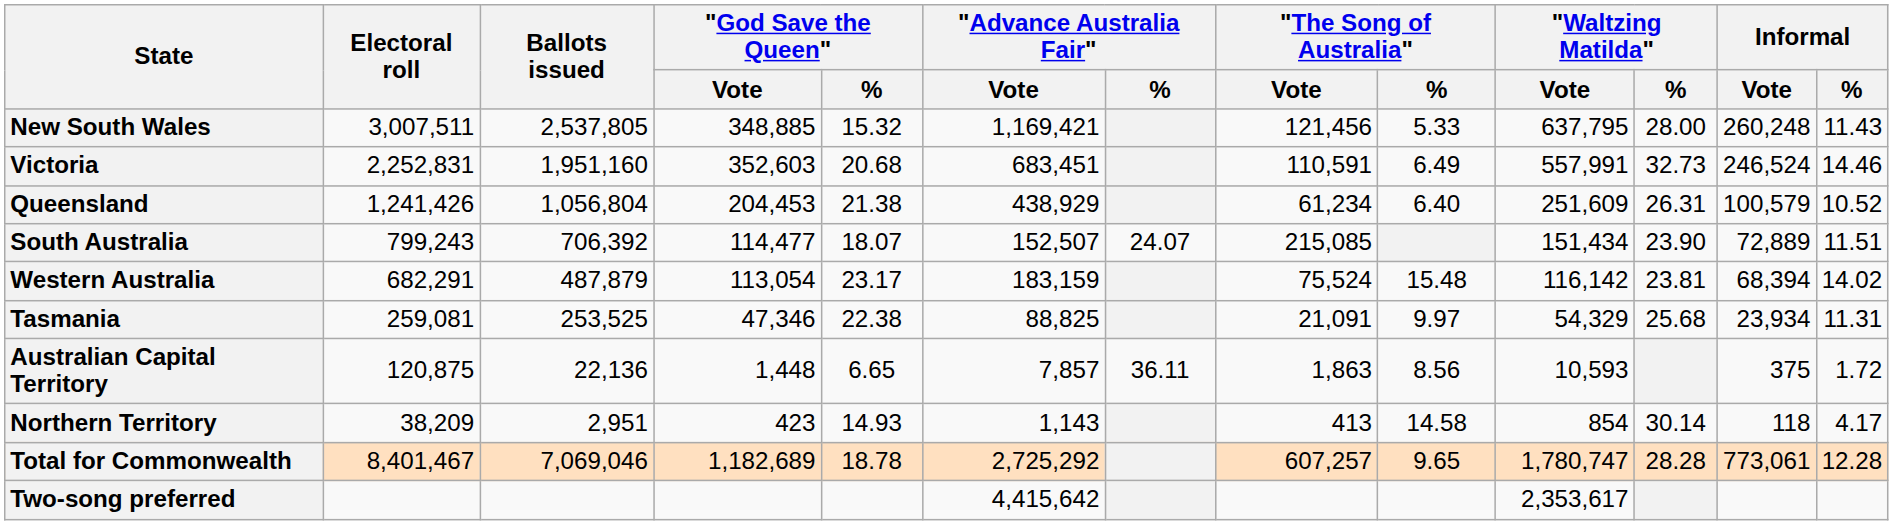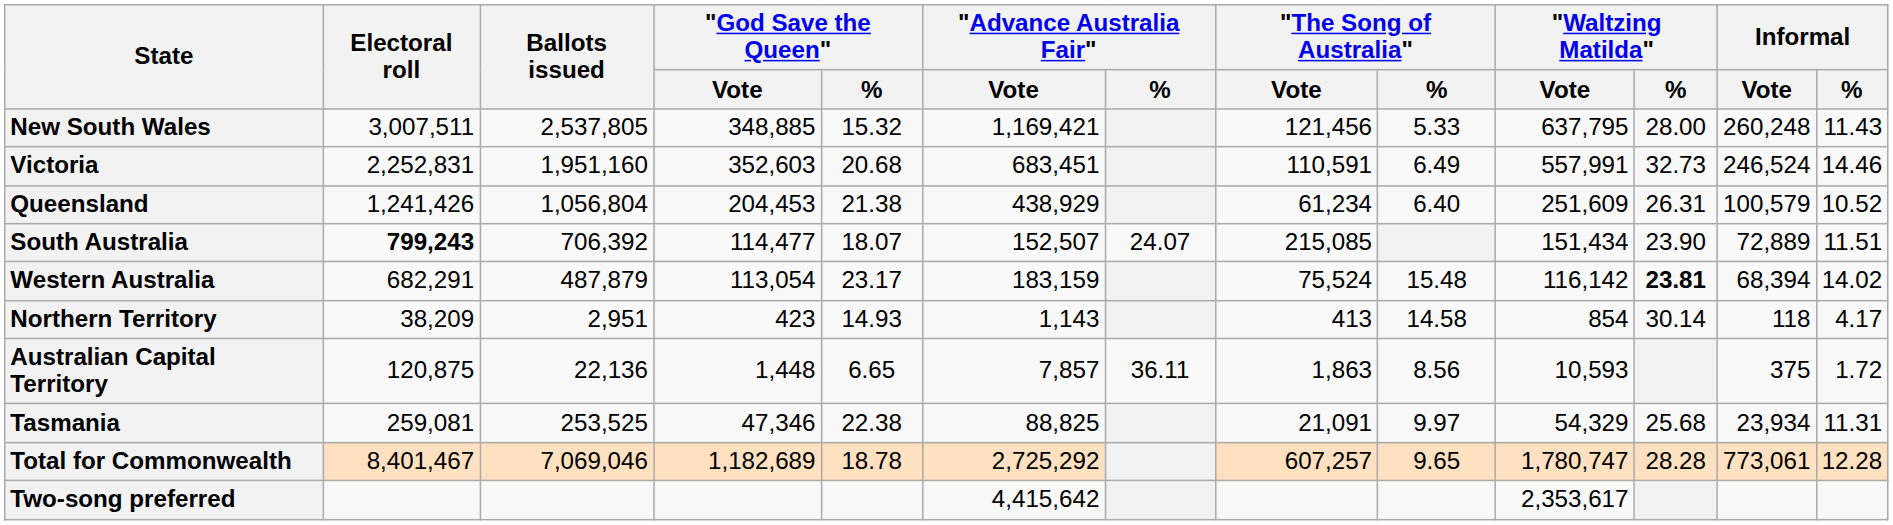 <table class="wikitable plainrowheaders" style="text-align:right;">
 <tr>
 <th rowspan="2" scope="col">State</th>
 <th rowspan="2" scope="col">Electoral roll</th>
 <th rowspan="2" scope="col">Ballots issued</th>
 <th colspan="2" scope="col">"<a href='#'>God Save the Queen</a>"</th>
 <th colspan="2" scope="col">"<a href='#'>Advance Australia Fair</a>"</th>
 <th colspan="2" scope="col">"<a href='#'>The Song of Australia</a>"</th>
 <th colspan="2" scope="col">"<a href='#'>Waltzing Matilda</a>"</th>
 <th colspan="2" scope="col">Informal</th>
 </tr>
 <tr>
 <th align="center">Vote</th>
 <th align="center">%</th>
 <th align="center">Vote</th>
 <th align="center">%</th>
 <th align="center">Vote</th>
 <th align="center">%</th>
 <th align="center">Vote</th>
 <th align="center">%</th>
 <th>Vote</th>
 <th>%</th>
 </tr>
 <tr align="right">
 <th style="text-align:left;">New South Wales</th>
 <td>3,007,511</td>
 <td>2,537,805</td>
 <td>348,885</td>
 <td align="center">15.32</td>
 <td>1,169,421</td>
 <th></th>
 <td>121,456</td>
 <td align="center">5.33</td>
 <td>637,795</td>
 <td align="center">28.00</td>
 <td>260,248</td>
 <td>11.43</td>
 </tr>
 <tr align="right">
 <th style="text-align:left;">Victoria</th>
 <td>2,252,831</td>
 <td>1,951,160</td>
 <td>352,603</td>
 <td align="center">20.68</td>
 <td>683,451</td>
 <th></th>
 <td>110,591</td>
 <td align="center">6.49</td>
 <td>557,991</td>
 <td align="center">32.73</td>
 <td>246,524</td>
 <td>14.46</td>
 </tr>
 <tr align="right">
 <th style="text-align:left;">Queensland</th>
 <td>1,241,426</td>
 <td>1,056,804</td>
 <td>204,453</td>
 <td align="center">21.38</td>
 <td>438,929</td>
 <th></th>
 <td>61,234</td>
 <td align="center">6.40</td>
 <td>251,609</td>
 <td align="center">26.31</td>
 <td>100,579</td>
 <td>10.52</td>
 </tr>
 <tr align="right">
 <th style="text-align:left;">South Australia</th>
-<td>799,243</td>
+<td><strong>799,243</strong></td>
 <td>706,392</td>
 <td>114,477</td>
 <td align="center">18.07</td>
 <td>152,507</td>
 <td align="center">24.07</td>
 <td>215,085</td>
 <th></th>
 <td>151,434</td>
 <td align="center">23.90</td>
 <td>72,889</td>
 <td>11.51</td>
 </tr>
 <tr align="right">
 <th style="text-align:left;">Western Australia</th>
 <td>682,291</td>
 <td>487,879</td>
 <td>113,054</td>
 <td align="center">23.17</td>
 <td>183,159</td>
 <th></th>
 <td>75,524</td>
 <td align="center">15.48</td>
 <td>116,142</td>
-<td align="center">23.81</td>
+<td align="center"><strong>23.81</strong></td>
 <td>68,394</td>
 <td>14.02</td>
 </tr>
 <tr align="right">
-<th style="text-align:left;">Tasmania</th>
-<td>259,081</td>
-<td>253,525</td>
-<td>47,346</td>
-<td align="center">22.38</td>
-<td>88,825</td>
+<th style="text-align:left;">Northern Territory</th>
+<td>38,209</td>
+<td>2,951</td>
+<td>423</td>
+<td align="center">14.93</td>
+<td>1,143</td>
 <th></th>
-<td>21,091</td>
-<td align="center">9.97</td>
-<td>54,329</td>
-<td align="center">25.68</td>
-<td>23,934</td>
-<td>11.31</td>
+<td>413</td>
+<td align="center">14.58</td>
+<td>854</td>
+<td align="center">30.14</td>
+<td>118</td>
+<td>4.17</td>
 </tr>
 <tr align="right">
 <th style="text-align:left;">Australian Capital Territory</th>
 <td>120,875</td>
 <td>22,136</td>
 <td>1,448</td>
 <td align="center">6.65</td>
 <td>7,857</td>
 <td align="center">36.11</td>
 <td>1,863</td>
 <td align="center">8.56</td>
 <td>10,593</td>
 <th></th>
 <td>375</td>
 <td>1.72</td>
 </tr>
 <tr align="right">
-<th style="text-align:left;">Northern Territory</th>
-<td>38,209</td>
-<td>2,951</td>
-<td>423</td>
-<td align="center">14.93</td>
-<td>1,143</td>
+<th style="text-align:left;">Tasmania</th>
+<td>259,081</td>
+<td>253,525</td>
+<td>47,346</td>
+<td align="center">22.38</td>
+<td>88,825</td>
 <th></th>
-<td>413</td>
-<td align="center">14.58</td>
-<td>854</td>
-<td align="center">30.14</td>
-<td>118</td>
-<td>4.17</td>
+<td>21,091</td>
+<td align="center">9.97</td>
+<td>54,329</td>
+<td align="center">25.68</td>
+<td>23,934</td>
+<td>11.31</td>
 </tr>
 <tr align="right" bgcolor="#FFE0C0">
 <th style="text-align:left">Total for Commonwealth</th>
 <td>8,401,467</td>
 <td>7,069,046</td>
 <td>1,182,689</td>
 <td align="center">18.78</td>
 <td>2,725,292</td>
 <th></th>
 <td>607,257</td>
 <td align="center">9.65</td>
 <td>1,780,747</td>
 <td align="center">28.28</td>
 <td>773,061</td>
 <td>12.28</td>
 </tr>
 <tr align="right">
 <th style="text-align: left;">Two-song preferred</th>
 <td></td>
 <td></td>
 <td></td>
 <td align="center"></td>
 <td>4,415,642</td>
 <th></th>
 <td></td>
 <td align="center"></td>
 <td>2,353,617</td>
 <th></th>
 <td align="center"></td>
 <td></td>
 </tr>
 </table>
